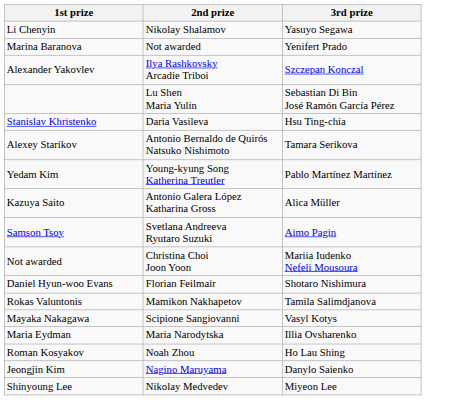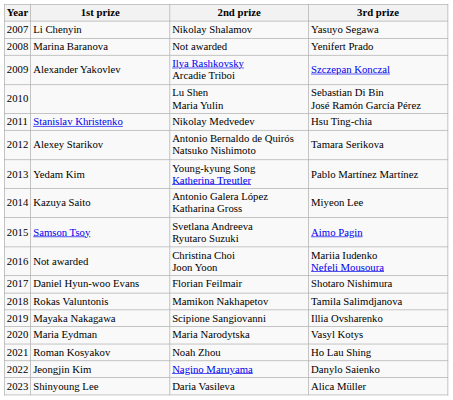 <table class="wikitable">
 <tr>
+<th>Year</th>
 <th width=200>1st prize</th>
 <th width=200>2nd prize</th>
 <th width=200>3rd prize</th>
 </tr>
 <tr>
+<td>2007</td>
 <td> Li Chenyin</td>
 <td> Nikolay Shalamov</td>
 <td> Yasuyo Segawa</td>
 </tr>
 <tr>
+<td>2008</td>
 <td> Marina Baranova</td>
 <td>Not awarded</td>
 <td> Yenifert Prado</td>
 </tr>
 <tr>
+<td>2009</td>
 <td> Alexander Yakovlev</td>
 <td> <a href='#'>Ilya Rashkovsky</a><br> Arcadie Triboi</td>
 <td> <a href='#'>Szczepan Konczal</a></td>
 </tr>
 <tr>
+<td>2010</td>
 <td> </td>
 <td> Lu Shen<br> Maria Yulin</td>
 <td> Sebastian Di Bin<br> José Ramón García Pérez</td>
 </tr>
 <tr>
+<td>2011</td>
 <td> <a href='#'>Stanislav Khristenko</a></td>
-<td> Daria Vasileva</td>
+<td> Nikolay Medvedev</td>
 <td> Hsu Ting-chia</td>
 </tr>
 <tr>
+<td>2012</td>
 <td> Alexey Starikov</td>
 <td> Antonio Bernaldo de Quirós<br> Natsuko Nishimoto</td>
 <td> Tamara Serikova</td>
 </tr>
 <tr>
+<td>2013</td>
 <td> Yedam Kim</td>
 <td> Young-kyung Song<br> <a href='#'>Katherina Treutler</a></td>
 <td> Pablo Martínez Martínez</td>
 </tr>
 <tr>
+<td>2014</td>
 <td> Kazuya Saito</td>
 <td> Antonio Galera López<br> Katharina Gross</td>
-<td> Alica Müller</td>
+<td> Miyeon Lee</td>
 </tr>
 <tr>
+<td>2015</td>
 <td> <a href='#'>Samson Tsoy</a></td>
 <td> Svetlana Andreeva<br> Ryutaro Suzuki</td>
 <td> <a href='#'>Aimo Pagin</a></td>
 </tr>
 <tr>
+<td>2016</td>
 <td>Not awarded</td>
 <td> Christina Choi<br> Joon Yoon</td>
 <td> Mariia Iudenko<br> <a href='#'>Nefeli Mousoura</a></td>
 </tr>
 <tr>
+<td>2017</td>
 <td> Daniel Hyun-woo Evans</td>
 <td> Florian Feilmair</td>
 <td> Shotaro Nishimura</td>
 </tr>
 <tr>
+<td>2018</td>
 <td> Rokas Valuntonis</td>
 <td> Mamikon Nakhapetov</td>
 <td> Tamila Salimdjanova</td>
 </tr>
 <tr>
+<td>2019</td>
 <td> Mayaka Nakagawa</td>
 <td> Scipione Sangiovanni</td>
+<td> Illia Ovsharenko</td>
+</tr>
+<tr>
+<td>2020</td>
+<td> Maria Eydman</td>
+<td> Maria Narodytska</td>
 <td> Vasyl Kotys</td>
 </tr>
 <tr>
-<td> Maria Eydman</td>
-<td> Maria Narodytska</td>
-<td> Illia Ovsharenko</td>
-</tr>
-<tr>
+<td>2021</td>
 <td> Roman Kosyakov</td>
 <td> Noah Zhou</td>
 <td> Ho Lau Shing</td>
 </tr>
 <tr>
+<td>2022</td>
 <td> Jeongjin Kim</td>
 <td> <a href='#'>Nagino Maruyama</a></td>
 <td> Danylo Saienko</td>
 </tr>
 <tr>
+<td>2023</td>
 <td> Shinyoung Lee</td>
-<td> Nikolay Medvedev</td>
-<td> Miyeon Lee</td>
+<td> Daria Vasileva</td>
+<td> Alica Müller</td>
 </tr>
 </table>
